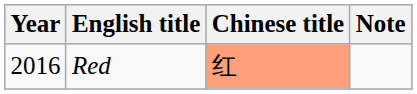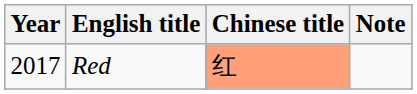 <table class="wikitable">
 <tr>
 <th>Year</th>
 <th>English title</th>
 <th>Chinese title</th>
 <th>Note</th>
 </tr>
 <tr>
-<td>2016</td>
+<td>2017</td>
 <td><em>Red</em></td>
 <td style="background: lightsalmon;">红</td>
 <td></td>
 </tr>
 </table>
